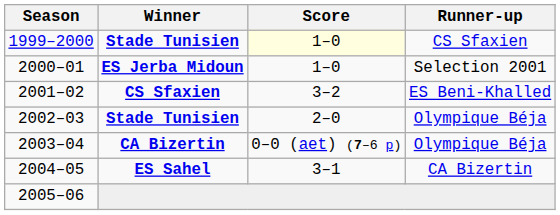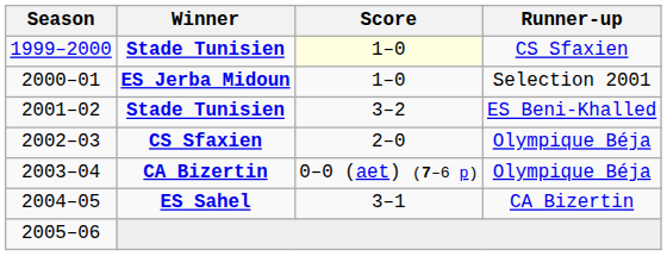 <table class="wikitable" style="text-align: center; font-size:95%">
 <tr>
 <th>Season</th>
 <th>Winner</th>
 <th>Score</th>
 <th>Runner-up</th>
 </tr>
 <tr>
 <td><a href='#'>1999–2000</a></td>
 <td><strong><a href='#'>Stade Tunisien</a></strong></td>
 <td style="background: lightyellow;">1–0</td>
 <td><a href='#'>CS Sfaxien</a></td>
 </tr>
 <tr>
 <td>2000–01</td>
 <td><strong><a href='#'>ES Jerba Midoun</a></strong></td>
 <td>1–0</td>
 <td>Selection 2001</td>
 </tr>
 <tr>
 <td>2001–02</td>
-<td><strong><a href='#'>CS Sfaxien</a></strong></td>
+<td><strong><a href='#'>Stade Tunisien</a></strong></td>
 <td>3–2</td>
 <td><a href='#'>ES Beni-Khalled</a></td>
 </tr>
 <tr>
 <td>2002–03</td>
-<td><strong><a href='#'>Stade Tunisien</a></strong></td>
+<td><strong><a href='#'>CS Sfaxien</a></strong></td>
 <td>2–0</td>
 <td><a href='#'>Olympique Béja</a></td>
 </tr>
 <tr>
 <td>2003–04</td>
 <td><strong><a href='#'>CA Bizertin</a></strong></td>
 <td>0–0 (<a href='#'>aet</a>) <small>(<strong>7</strong>–6 <a href='#'>p</a>)</small></td>
 <td><a href='#'>Olympique Béja</a></td>
 </tr>
 <tr>
 <td>2004–05</td>
 <td><strong><a href='#'>ES Sahel</a></strong></td>
 <td>3–1</td>
 <td><a href='#'>CA Bizertin</a></td>
 </tr>
 <tr>
 <td>2005–06</td>
 <td colspan=3 style=background:#efefef></td>
 </tr>
 </table>
